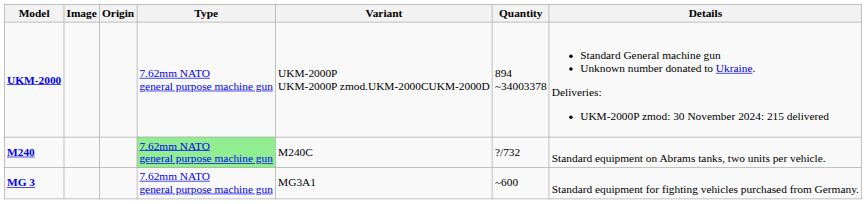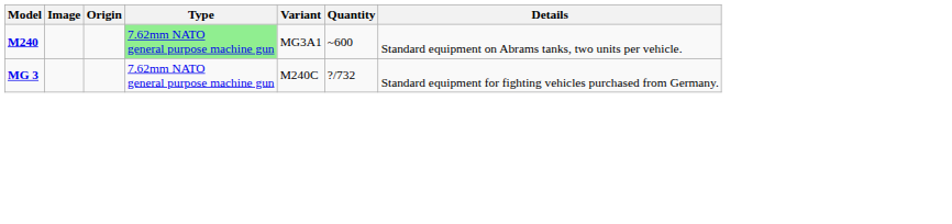 <table class="wikitable">
 <tr>
 <th>Model</th>
 <th>Image</th>
 <th>Origin</th>
 <th>Type</th>
 <th>Variant</th>
 <th>Quantity</th>
 <th>Details</th>
 </tr>
 <tr>
-<td><strong><a href='#'>UKM-2000</a></strong></td>
-<td> <br> </td>
-<td><small></small></td>
-<td><a href='#'>7.62mm NATO</a><br><a href='#'>general purpose machine gun</a></td>
-<td>UKM-2000P<br>UKM-2000P zmod.UKM-2000CUKM-2000D</td>
-<td>894<br>~34003378<br></td>
-<td><br><ul><li>Standard General machine gun</li><li>Unknown number donated to <a href='#'>Ukraine</a>.</li></ul>Deliveries:<ul><li>UKM-2000P zmod: 30 November 2024: 215 delivered</li></ul></td>
-</tr>
-<tr>
 <td><a href='#'><strong>M240</strong></a></td>
 <td></td>
 <td><small></small><br><small></small><br></td>
 <td style="background: lightgreen;"><a href='#'>7.62mm NATO</a><br><a href='#'>general purpose machine gun</a></td>
-<td>M240C</td>
-<td>?/732</td>
+<td>MG3A1</td>
+<td>~600</td>
 <td><br>Standard equipment on Abrams tanks, two units per vehicle.</td>
 </tr>
 <tr>
 <td><strong><a href='#'>MG 3</a></strong></td>
 <td></td>
 <td><small></small></td>
 <td><a href='#'>7.62mm NATO</a><br><a href='#'>general purpose machine gun</a></td>
-<td>MG3A1</td>
-<td>~600</td>
+<td>M240C</td>
+<td>?/732</td>
 <td><br>Standard equipment for fighting vehicles purchased from Germany.</td>
 </tr>
 </table>
